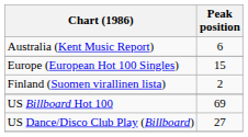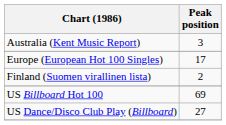 <table class="wikitable sortable">
 <tr>
 <th>Chart (1986)</th>
 <th>Peak<br>position</th>
 </tr>
 <tr>
 <td>Australia (<a href='#'>Kent Music Report</a>)</td>
-<td style="text-align:center;">6</td>
+<td style="text-align:center;">3</td>
 </tr>
 <tr>
 </tr>
 <tr>
 </tr>
 <tr>
 </tr>
 <tr>
 <td>Europe (<a href='#'>European Hot 100 Singles</a>)</td>
-<td style="text-align:center;">15</td>
+<td style="text-align:center;">17</td>
 </tr>
 <tr>
 <td>Finland (<a href='#'>Suomen virallinen lista</a>)</td>
 <td style="text-align:center;">2</td>
 </tr>
 <tr>
 </tr>
 <tr>
 </tr>
 <tr>
 </tr>
 <tr>
 </tr>
 <tr>
 <td>US <a href='#'><em>Billboard</em> Hot 100</a></td>
 <td style="text-align:center;">69</td>
 </tr>
 <tr>
 <td>US <a href='#'>Dance/Disco Club Play</a> (<em><a href='#'>Billboard</a></em>)</td>
 <td style="text-align:center;">27</td>
 </tr>
 <tr>
 </tr>
 </table>
